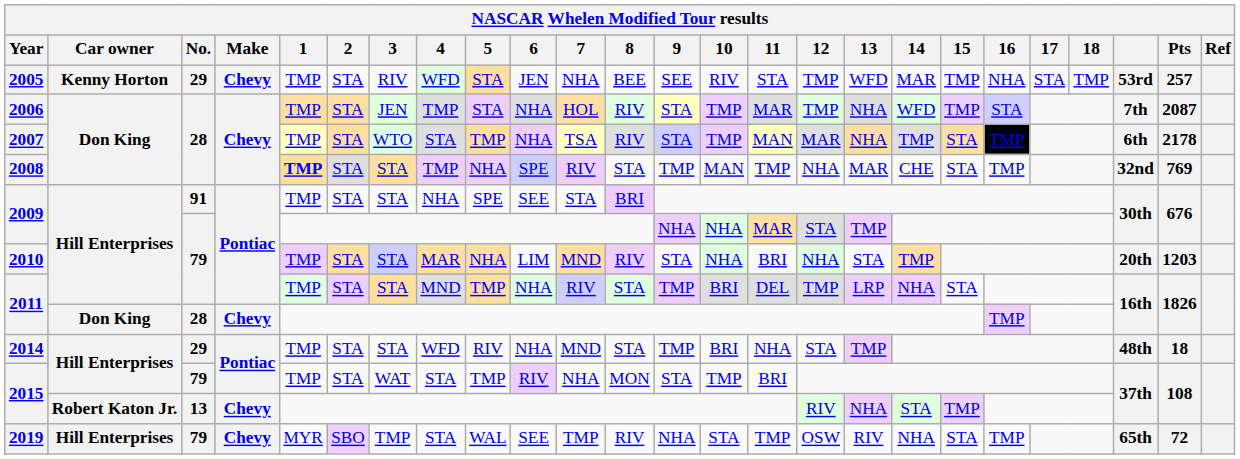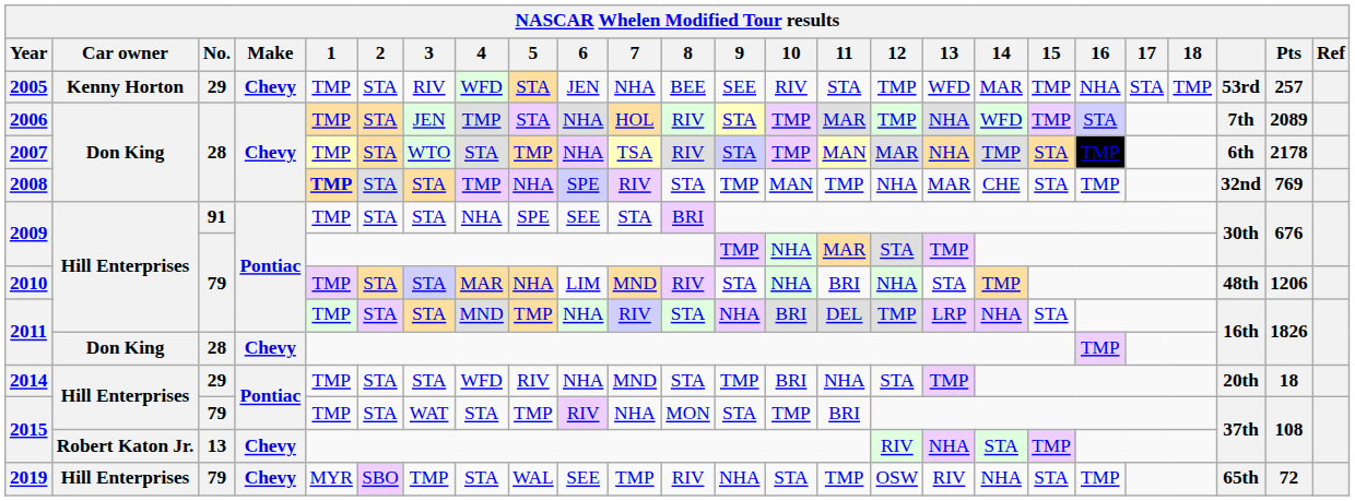 <table class="wikitable" style="text-align:center; font-size:75%">
 <tr>
 <th colspan=38><a href='#'>NASCAR</a> <a href='#'>Whelen Modified Tour</a> results</th>
 </tr>
 <tr>
 <th>Year</th>
 <th>Car owner</th>
 <th>No.</th>
 <th>Make</th>
 <th>1</th>
 <th>2</th>
 <th>3</th>
 <th>4</th>
 <th>5</th>
 <th>6</th>
 <th>7</th>
 <th>8</th>
 <th>9</th>
 <th>10</th>
 <th>11</th>
 <th>12</th>
 <th>13</th>
 <th>14</th>
 <th>15</th>
 <th>16</th>
 <th>17</th>
 <th>18</th>
 <th></th>
 <th>Pts</th>
 <th>Ref</th>
 </tr>
 <tr>
 <th><a href='#'>2005</a></th>
 <th>Kenny Horton</th>
 <th>29</th>
 <th><a href='#'>Chevy</a></th>
 <td><a href='#'>TMP</a></td>
 <td><a href='#'>STA</a></td>
 <td><a href='#'>RIV</a></td>
 <td style="background:#DFFFDF;"><a href='#'>WFD</a><br></td>
 <td style="background:#FFDF9F;"><a href='#'>STA</a><br></td>
 <td><a href='#'>JEN</a></td>
 <td><a href='#'>NHA</a></td>
 <td><a href='#'>BEE</a></td>
 <td><a href='#'>SEE</a></td>
 <td><a href='#'>RIV</a></td>
 <td><a href='#'>STA</a></td>
 <td><a href='#'>TMP</a></td>
 <td><a href='#'>WFD</a></td>
 <td><a href='#'>MAR</a></td>
 <td><a href='#'>TMP</a></td>
 <td><a href='#'>NHA</a></td>
 <td><a href='#'>STA</a></td>
 <td><a href='#'>TMP</a></td>
 <th>53rd</th>
 <th>257</th>
 <th></th>
 </tr>
 <tr>
 <th><a href='#'>2006</a></th>
 <th rowspan=3>Don King</th>
 <th rowspan=3>28</th>
 <th rowspan=3><a href='#'>Chevy</a></th>
 <td style="background:#FFDF9F;"><a href='#'>TMP</a><br></td>
 <td style="background:#FFDF9F;"><a href='#'>STA</a><br></td>
 <td style="background:#DFFFDF;"><a href='#'>JEN</a><br></td>
 <td style="background:#DFDFDF;"><a href='#'>TMP</a><br></td>
 <td style="background:#EFCFFF;"><a href='#'>STA</a><br></td>
 <td style="background:#DFDFDF;"><a href='#'>NHA</a><br></td>
 <td style="background:#FFDF9F;"><a href='#'>HOL</a><br></td>
 <td style="background:#DFFFDF;"><a href='#'>RIV</a><br></td>
 <td style="background:#FFFFBF;"><a href='#'>STA</a><br></td>
 <td style="background:#EFCFFF;"><a href='#'>TMP</a><br></td>
 <td style="background:#DFDFDF;"><a href='#'>MAR</a><br></td>
 <td style="background:#DFFFDF;"><a href='#'>TMP</a><br></td>
 <td style="background:#DFDFDF;"><a href='#'>NHA</a><br></td>
 <td style="background:#DFFFDF;"><a href='#'>WFD</a><br></td>
 <td style="background:#EFCFFF;"><a href='#'>TMP</a><br></td>
 <td style="background:#CFCFFF;"><a href='#'>STA</a><br></td>
 <td colspan=2></td>
 <th>7th</th>
-<th>2087</th>
+<th>2089</th>
 <th></th>
 </tr>
 <tr>
 <th><a href='#'>2007</a></th>
 <td style="background:#FFFFBF;"><a href='#'>TMP</a><br></td>
 <td style="background:#FFDF9F;"><a href='#'>STA</a><br></td>
 <td style="background:#DFFFDF;"><a href='#'>WTO</a><br></td>
 <td style="background:#DFDFDF;"><a href='#'>STA</a><br></td>
 <td style="background:#FFDF9F;"><a href='#'>TMP</a><br></td>
 <td style="background:#EFCFFF;"><a href='#'>NHA</a><br></td>
 <td style="background:#FFFFBF;"><a href='#'>TSA</a><br></td>
 <td style="background:#DFDFDF;"><a href='#'>RIV</a><br></td>
 <td style="background:#CFCFFF;"><a href='#'>STA</a><br></td>
 <td style="background:#EFCFFF;"><a href='#'>TMP</a><br></td>
 <td style="background:#FFFFBF;"><a href='#'>MAN</a><br></td>
 <td style="background:#DFDFDF;"><a href='#'>MAR</a><br></td>
 <td style="background:#FFDF9F;"><a href='#'>NHA</a><br></td>
 <td style="background:#DFDFDF;"><a href='#'>TMP</a><br></td>
 <td style="background:#FFDF9F;"><a href='#'>STA</a><br></td>
 <td style="background-color:#000000;color:white;"><a href='#'><span>TMP</span></a><br></td>
 <td colspan=2></td>
 <th>6th</th>
 <th>2178</th>
 <th></th>
 </tr>
 <tr>
 <th><a href='#'>2008</a></th>
 <td style="background:#FFDF9F;"><strong><a href='#'>TMP</a></strong><br></td>
 <td style="background:#DFDFDF;"><a href='#'>STA</a><br></td>
 <td style="background:#FFDF9F;"><a href='#'>STA</a><br></td>
 <td style="background:#EFCFFF;"><a href='#'>TMP</a><br></td>
 <td style="background:#EFCFFF;"><a href='#'>NHA</a><br></td>
 <td style="background:#CFCFFF;"><a href='#'>SPE</a><br></td>
 <td style="background:#EFCFFF;"><a href='#'>RIV</a><br></td>
 <td><a href='#'>STA</a></td>
 <td><a href='#'>TMP</a></td>
 <td><a href='#'>MAN</a></td>
 <td><a href='#'>TMP</a></td>
 <td><a href='#'>NHA</a></td>
 <td><a href='#'>MAR</a></td>
 <td><a href='#'>CHE</a></td>
 <td><a href='#'>STA</a></td>
 <td><a href='#'>TMP</a></td>
 <td colspan=2></td>
 <th>32nd</th>
 <th>769</th>
 <th></th>
 </tr>
 <tr>
 <th rowspan=2><a href='#'>2009</a></th>
 <th rowspan=4>Hill Enterprises</th>
 <th>91</th>
 <th rowspan=4><a href='#'>Pontiac</a></th>
 <td><a href='#'>TMP</a></td>
 <td><a href='#'>STA</a></td>
 <td><a href='#'>STA</a></td>
 <td><a href='#'>NHA</a></td>
 <td><a href='#'>SPE</a></td>
 <td><a href='#'>SEE</a></td>
 <td><a href='#'>STA</a></td>
 <td style="background:#EFCFFF;"><a href='#'>BRI</a><br></td>
 <td colspan=10></td>
 <th rowspan=2>30th</th>
 <th rowspan=2>676</th>
 <th rowspan=2></th>
 </tr>
 <tr>
 <th rowspan=3>79</th>
 <td colspan=8></td>
-<td style="background:#EFCFFF;"><a href='#'>NHA</a><br></td>
+<td style="background:#EFCFFF;"><a href='#'>TMP</a><br></td>
 <td style="background:#DFFFDF;"><a href='#'>NHA</a><br></td>
 <td style="background:#FFDF9F;"><a href='#'>MAR</a><br></td>
 <td style="background:#DFDFDF;"><a href='#'>STA</a><br></td>
 <td style="background:#EFCFFF;"><a href='#'>TMP</a><br></td>
 <td colspan=5></td>
 </tr>
 <tr>
 <th><a href='#'>2010</a></th>
 <td style="background:#EFCFFF;"><a href='#'>TMP</a><br></td>
 <td style="background:#FFDF9F;"><a href='#'>STA</a><br></td>
 <td style="background:#CFCFFF;"><a href='#'>STA</a><br></td>
 <td style="background:#FFDF9F;"><a href='#'>MAR</a><br></td>
 <td style="background:#FFDF9F;"><a href='#'>NHA</a><br></td>
 <td><a href='#'>LIM</a></td>
 <td style="background:#FFDF9F;"><a href='#'>MND</a><br></td>
 <td style="background:#EFCFFF;"><a href='#'>RIV</a><br></td>
 <td><a href='#'>STA</a></td>
 <td style="background:#DFFFDF;"><a href='#'>NHA</a><br></td>
 <td><a href='#'>BRI</a></td>
 <td style="background:#DFFFDF;"><a href='#'>NHA</a><br></td>
 <td><a href='#'>STA</a></td>
 <td style="background:#FFDF9F;"><a href='#'>TMP</a><br></td>
 <td colspan=4></td>
-<th>20th</th>
-<th>1203</th>
+<th>48th</th>
+<th>1206</th>
 <th></th>
 </tr>
 <tr>
 <th rowspan=2><a href='#'>2011</a></th>
 <td style="background:#DFFFDF;"><a href='#'>TMP</a><br></td>
 <td style="background:#EFCFFF;"><a href='#'>STA</a><br></td>
 <td style="background:#FFDF9F;"><a href='#'>STA</a><br></td>
 <td style="background:#DFDFDF;"><a href='#'>MND</a><br></td>
 <td style="background:#FFDF9F;"><a href='#'>TMP</a><br></td>
 <td style="background:#DFFFDF;"><a href='#'>NHA</a><br></td>
 <td style="background:#CFCFFF;"><a href='#'>RIV</a><br></td>
 <td style="background:#DFFFDF;"><a href='#'>STA</a><br></td>
-<td style="background:#EFCFFF;"><a href='#'>TMP</a><br></td>
+<td style="background:#EFCFFF;"><a href='#'>NHA</a><br></td>
 <td style="background:#DFDFDF;"><a href='#'>BRI</a><br></td>
 <td style="background:#DFDFDF;"><a href='#'>DEL</a><br></td>
 <td style="background:#DFDFDF;"><a href='#'>TMP</a><br></td>
 <td style="background:#EFCFFF;"><a href='#'>LRP</a><br></td>
 <td style="background:#EFCFFF;"><a href='#'>NHA</a><br></td>
 <td><a href='#'>STA</a></td>
 <td colspan=3></td>
 <th rowspan=2>16th</th>
 <th rowspan=2>1826</th>
 <th rowspan=2></th>
 </tr>
 <tr>
 <th>Don King</th>
 <th>28</th>
 <th><a href='#'>Chevy</a></th>
 <td colspan=15></td>
 <td style="background:#EFCFFF;"><a href='#'>TMP</a><br></td>
 <td colspan=2></td>
 </tr>
 <tr>
 <th><a href='#'>2014</a></th>
 <th rowspan=2>Hill Enterprises</th>
 <th>29</th>
 <th rowspan=2><a href='#'>Pontiac</a></th>
 <td><a href='#'>TMP</a></td>
 <td><a href='#'>STA</a></td>
 <td><a href='#'>STA</a></td>
 <td><a href='#'>WFD</a></td>
 <td><a href='#'>RIV</a></td>
 <td><a href='#'>NHA</a></td>
 <td><a href='#'>MND</a></td>
 <td><a href='#'>STA</a></td>
 <td><a href='#'>TMP</a></td>
 <td><a href='#'>BRI</a></td>
 <td><a href='#'>NHA</a></td>
 <td><a href='#'>STA</a></td>
 <td style="background:#EFCFFF;"><a href='#'>TMP</a><br></td>
 <td colspan=5></td>
-<th>48th</th>
+<th>20th</th>
 <th>18</th>
 <th></th>
 </tr>
 <tr>
 <th rowspan=2><a href='#'>2015</a></th>
 <th>79</th>
 <td><a href='#'>TMP</a></td>
 <td><a href='#'>STA</a></td>
 <td><a href='#'>WAT</a></td>
 <td><a href='#'>STA</a></td>
 <td><a href='#'>TMP</a></td>
 <td style="background:#EFCFFF;"><a href='#'>RIV</a><br></td>
 <td><a href='#'>NHA</a></td>
 <td><a href='#'>MON</a></td>
 <td><a href='#'>STA</a></td>
 <td><a href='#'>TMP</a></td>
 <td><a href='#'>BRI</a></td>
 <td colspan=7></td>
 <th rowspan=2>37th</th>
 <th rowspan=2>108</th>
 <th rowspan=2></th>
 </tr>
 <tr>
 <th>Robert Katon Jr.</th>
 <th>13</th>
 <th><a href='#'>Chevy</a></th>
 <td colspan=11></td>
 <td style="background:#DFFFDF;"><a href='#'>RIV</a><br></td>
 <td style="background:#EFCFFF;"><a href='#'>NHA</a><br></td>
 <td style="background:#DFFFDF;"><a href='#'>STA</a><br></td>
 <td style="background:#EFCFFF;"><a href='#'>TMP</a><br></td>
 <td colspan=3></td>
 </tr>
 <tr>
 <th><a href='#'>2019</a></th>
 <th>Hill Enterprises</th>
 <th>79</th>
 <th><a href='#'>Chevy</a></th>
 <td><a href='#'>MYR</a></td>
 <td style="background:#EFCFFF;"><a href='#'>SBO</a><br></td>
 <td><a href='#'>TMP</a></td>
 <td><a href='#'>STA</a></td>
 <td><a href='#'>WAL</a></td>
 <td><a href='#'>SEE</a></td>
 <td><a href='#'>TMP</a></td>
 <td><a href='#'>RIV</a></td>
 <td><a href='#'>NHA</a></td>
 <td><a href='#'>STA</a></td>
 <td><a href='#'>TMP</a></td>
 <td><a href='#'>OSW</a></td>
 <td><a href='#'>RIV</a></td>
 <td><a href='#'>NHA</a></td>
 <td><a href='#'>STA</a></td>
 <td><a href='#'>TMP</a></td>
 <td colspan=2></td>
 <th>65th</th>
 <th>72</th>
 <th></th>
 </tr>
 </table>
